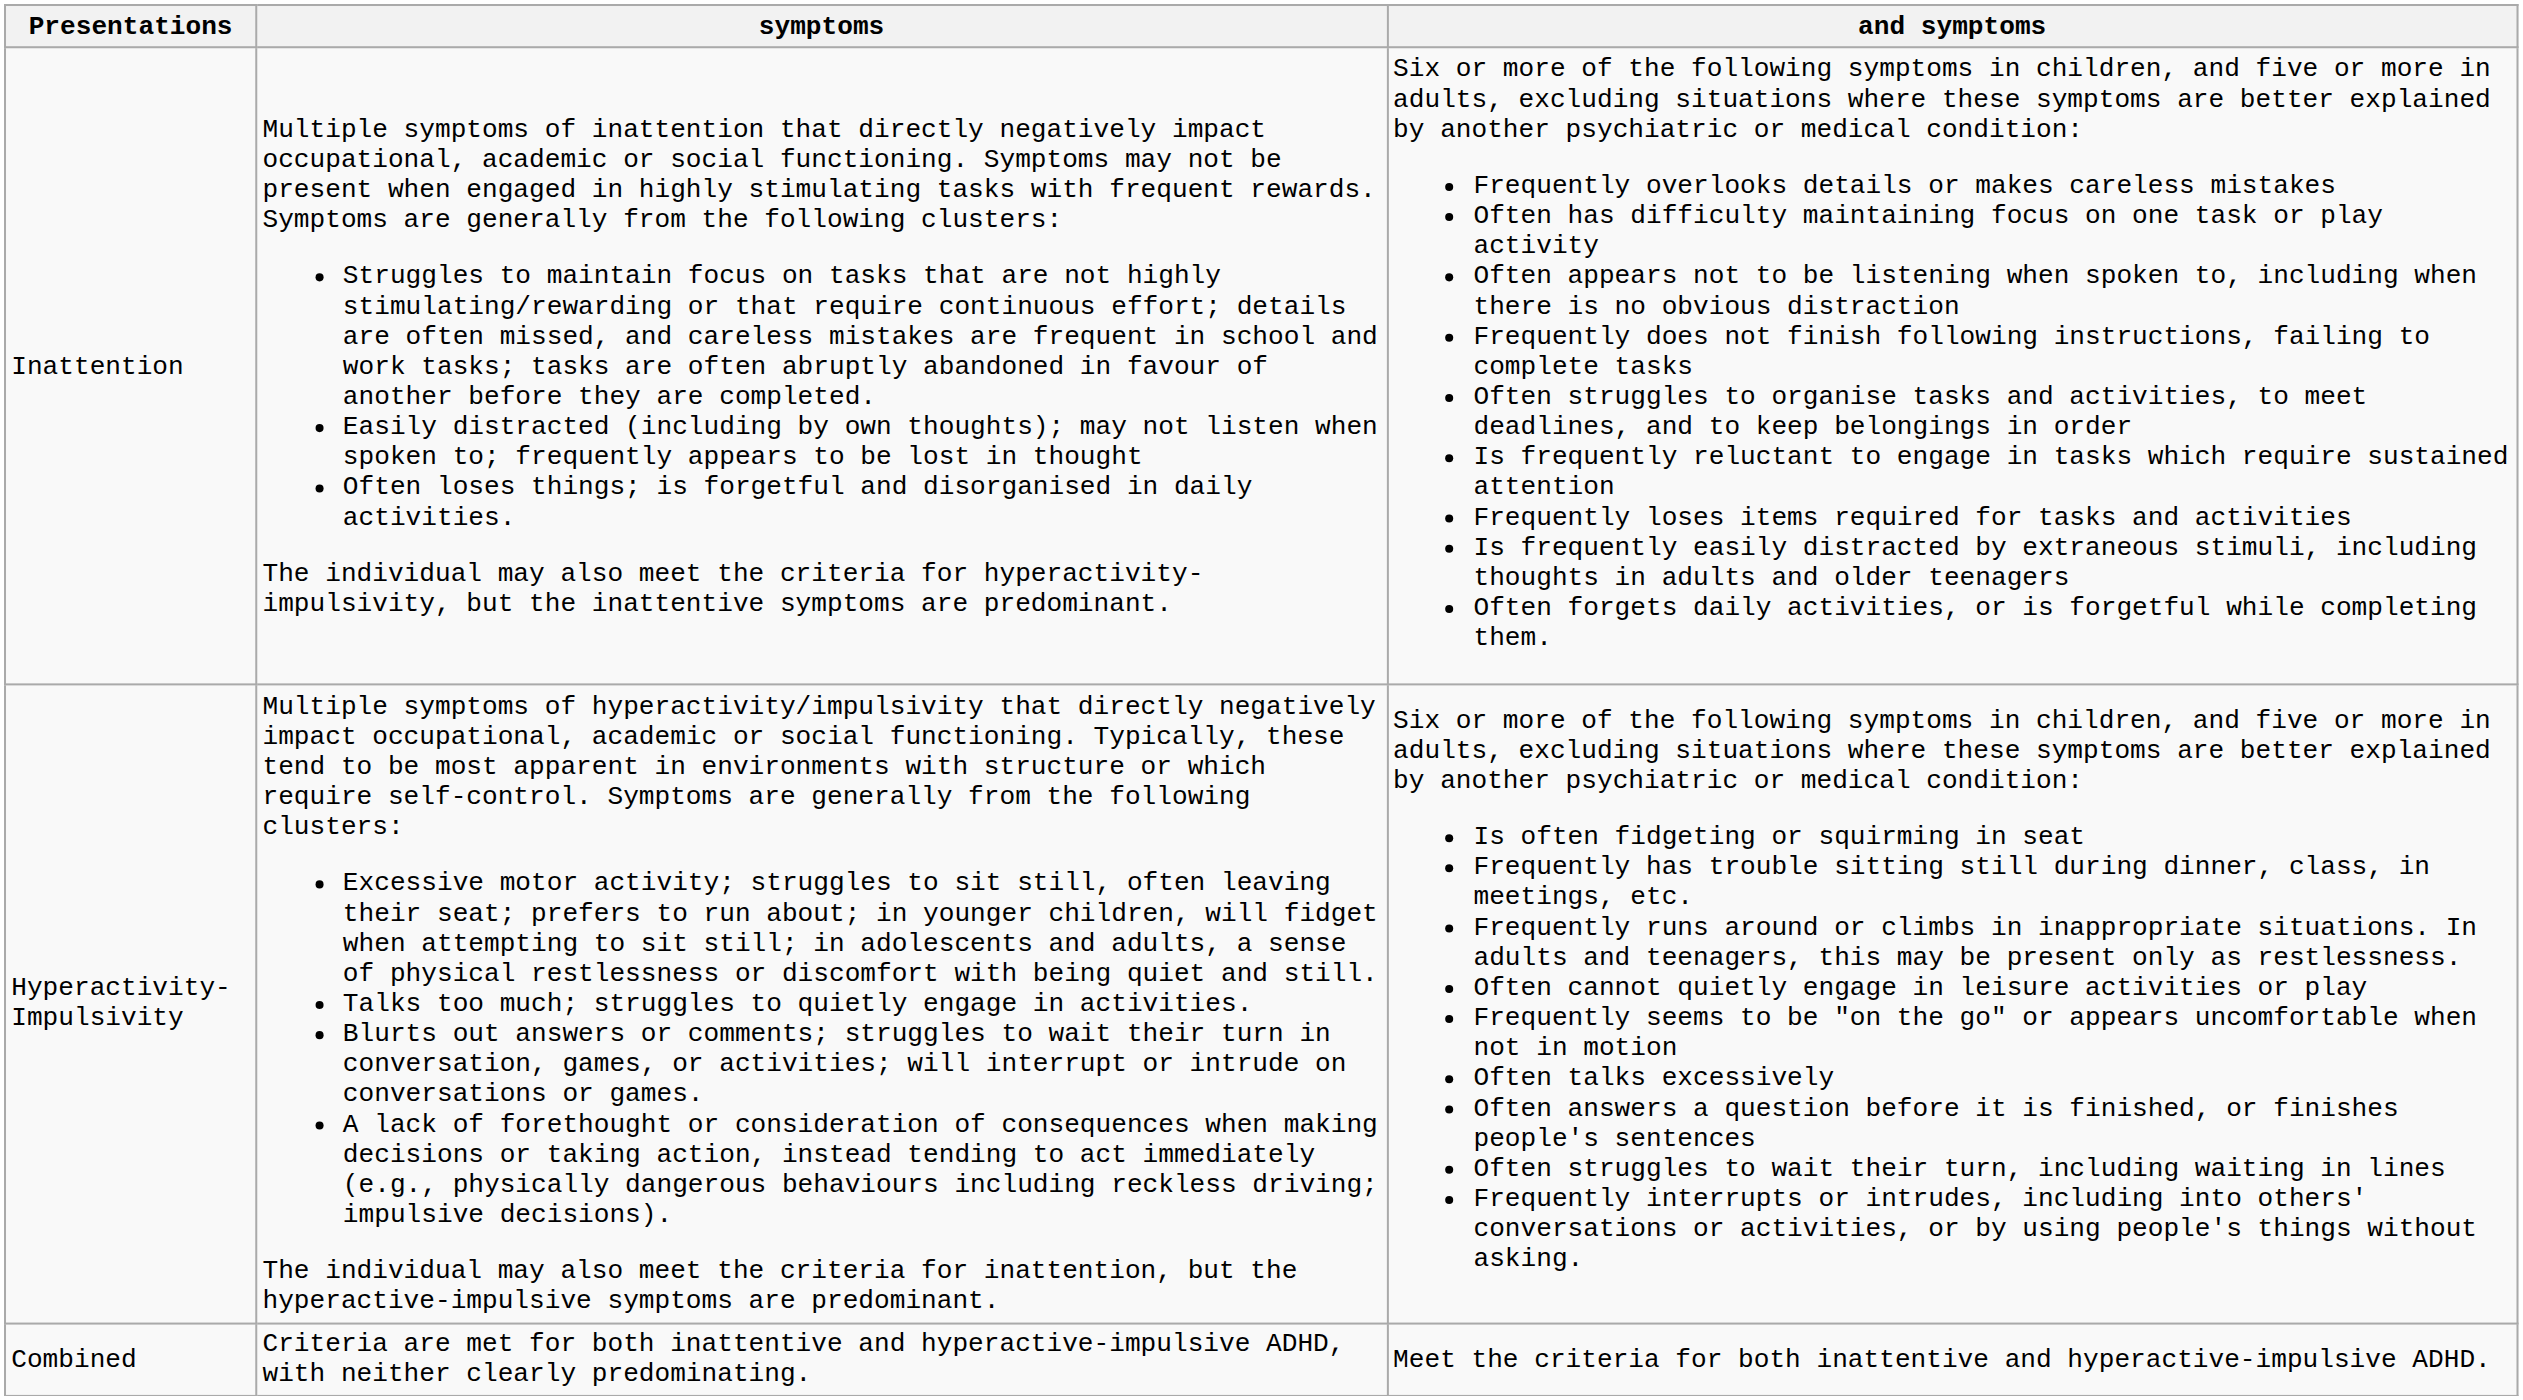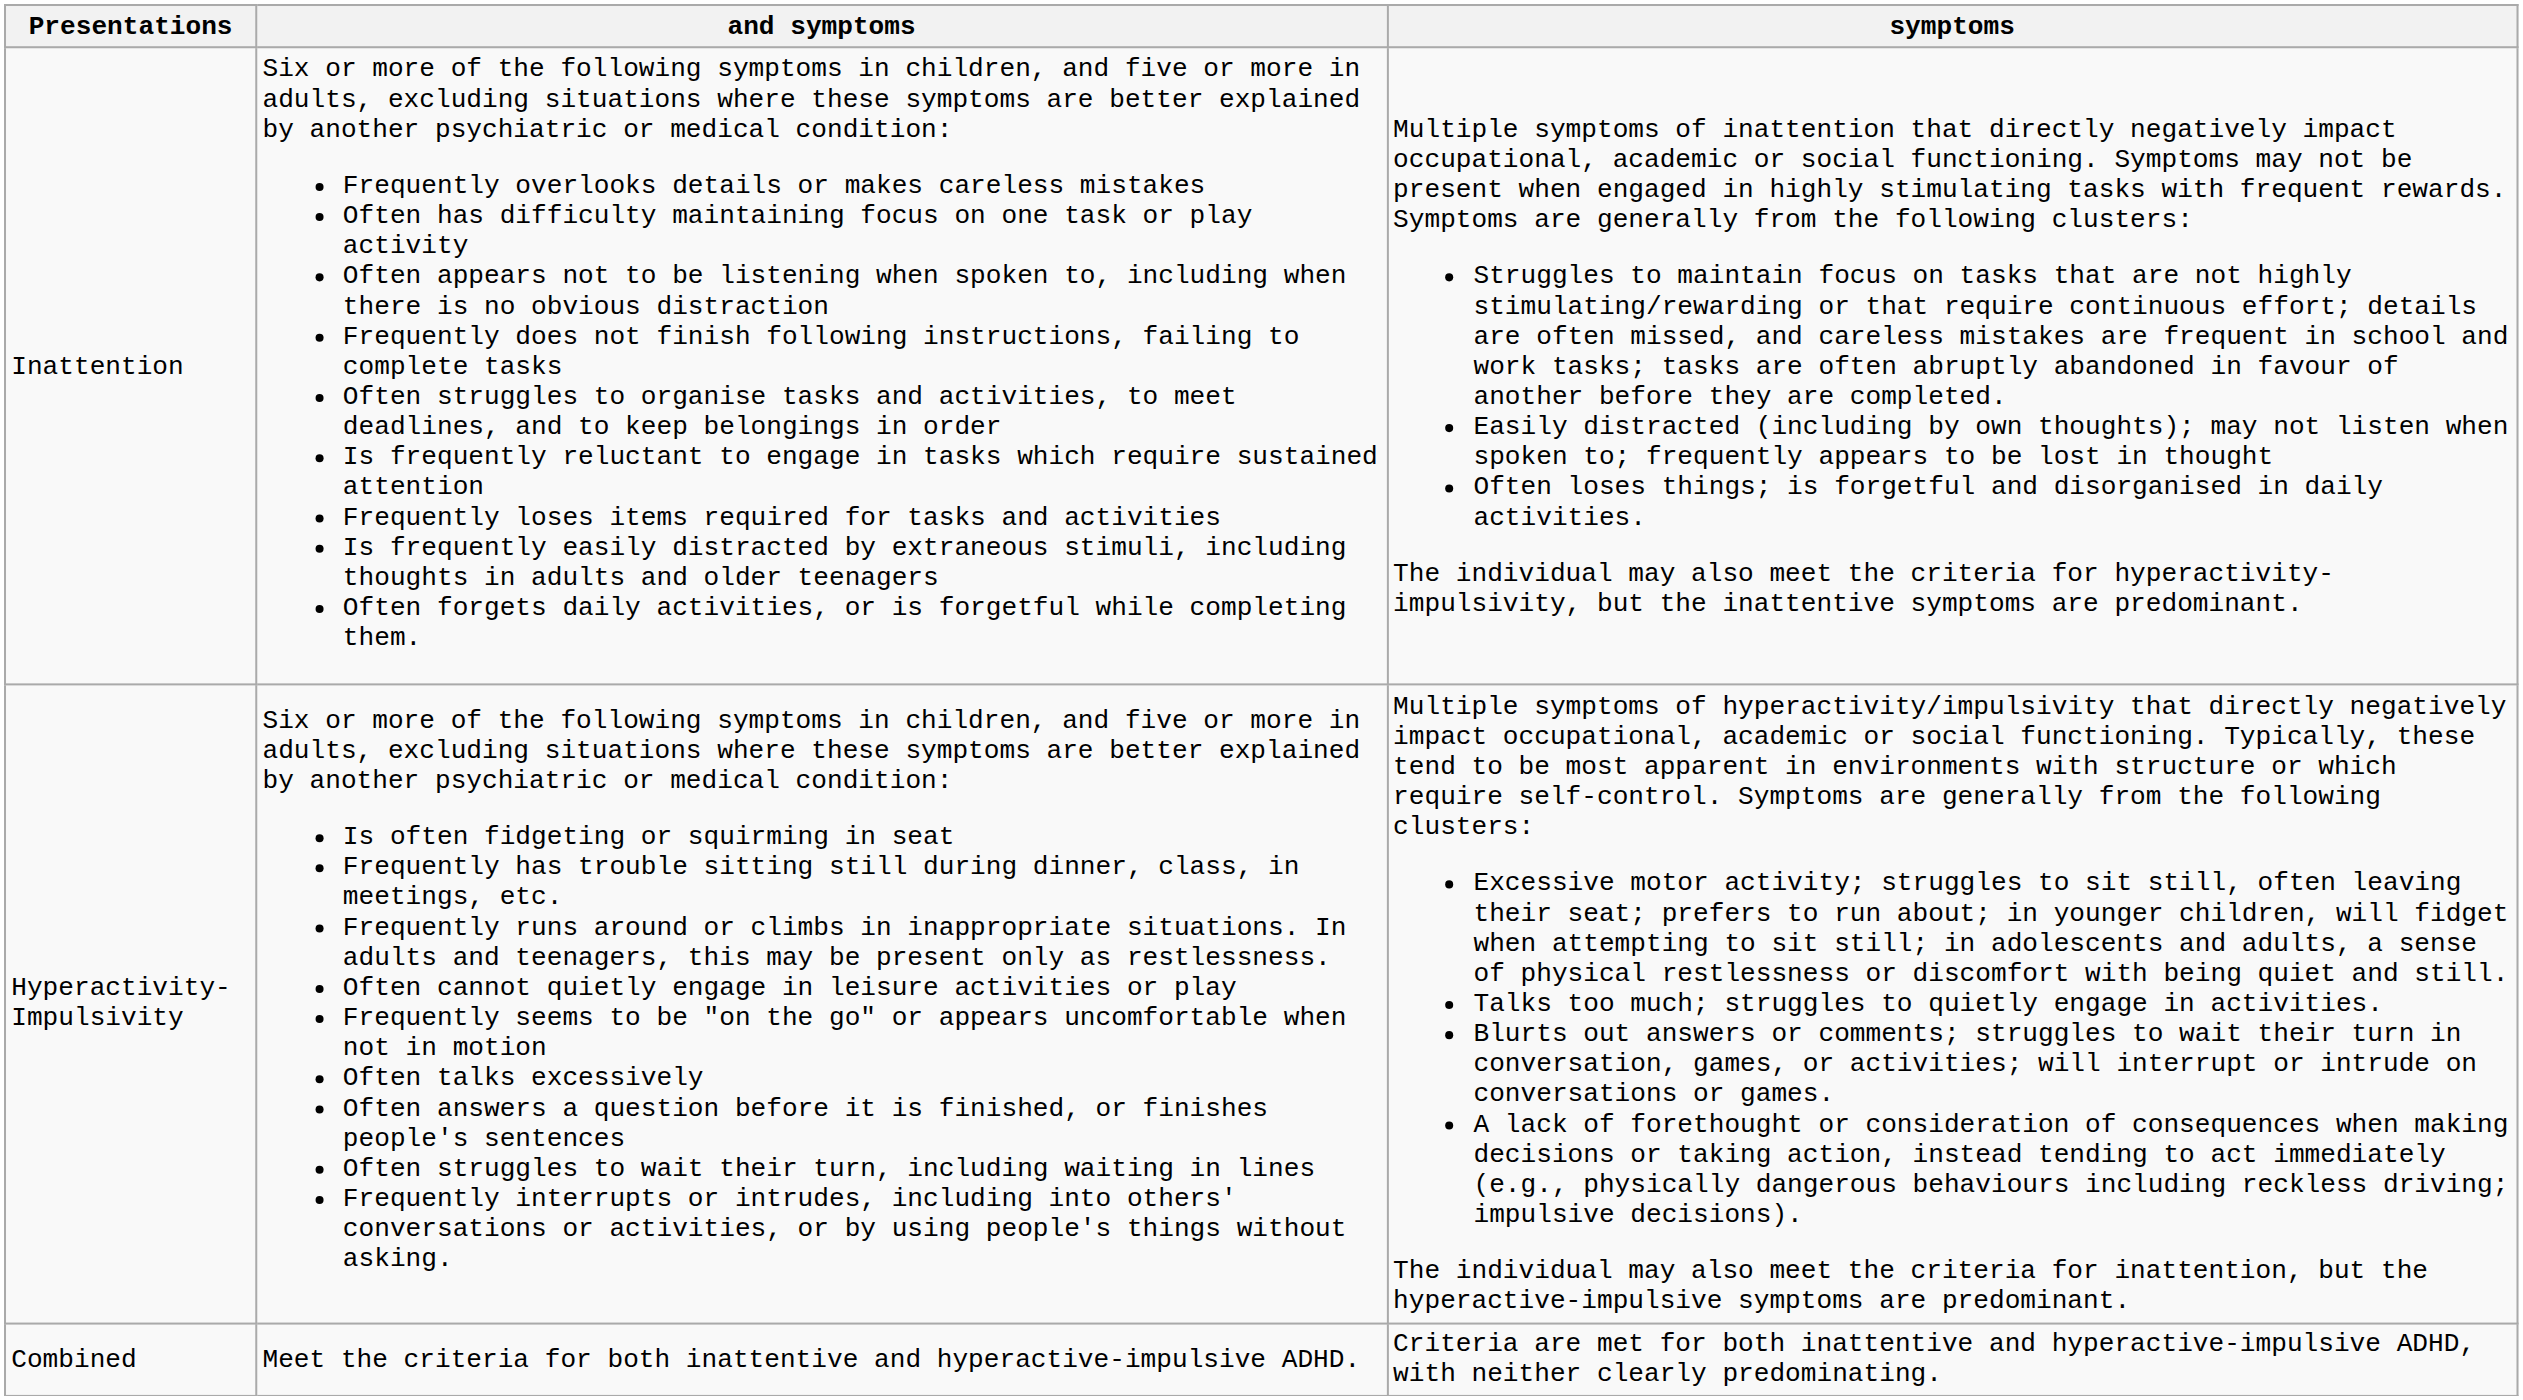 <table class="wikitable">
 <tr>
 <th>Presentations</th>
+<th width=45%> and  symptoms</th>
 <th width=45%> symptoms</th>
-<th width=45%> and  symptoms</th>
 </tr>
 <tr>
 <td>Inattention</td>
+<td>Six or more of the following symptoms in children, and five or more in adults, excluding situations where these symptoms are better explained by another psychiatric or medical condition:<br><ul><li>Frequently overlooks details or makes careless mistakes</li><li>Often has difficulty maintaining focus on one task or play activity</li><li>Often appears not to be listening when spoken to, including when there is no obvious distraction</li><li>Frequently does not finish following instructions, failing to complete tasks</li><li>Often struggles to organise tasks and activities, to meet deadlines, and to keep belongings in order</li><li>Is frequently reluctant to engage in tasks which require sustained attention</li><li>Frequently loses items required for tasks and activities</li><li>Is frequently easily distracted by extraneous stimuli, including thoughts in adults and older teenagers</li><li>Often forgets daily activities, or is forgetful while completing them.</li></ul></td>
 <td>Multiple symptoms of inattention that directly negatively impact occupational, academic or social functioning. Symptoms may not be present when engaged in highly stimulating tasks with frequent rewards. Symptoms are generally from the following clusters:<br><ul><li>Struggles to maintain focus on tasks that are not highly stimulating/rewarding or that require continuous effort; details are often missed, and careless mistakes are frequent in school and work tasks; tasks are often abruptly abandoned in favour of another before they are completed.</li><li>Easily distracted (including by own thoughts); may not listen when spoken to; frequently appears to be lost in thought</li><li>Often loses things; is forgetful and disorganised in daily activities.</li></ul>The individual may also meet the criteria for hyperactivity-impulsivity, but the inattentive symptoms are predominant.</td>
-<td>Six or more of the following symptoms in children, and five or more in adults, excluding situations where these symptoms are better explained by another psychiatric or medical condition:<br><ul><li>Frequently overlooks details or makes careless mistakes</li><li>Often has difficulty maintaining focus on one task or play activity</li><li>Often appears not to be listening when spoken to, including when there is no obvious distraction</li><li>Frequently does not finish following instructions, failing to complete tasks</li><li>Often struggles to organise tasks and activities, to meet deadlines, and to keep belongings in order</li><li>Is frequently reluctant to engage in tasks which require sustained attention</li><li>Frequently loses items required for tasks and activities</li><li>Is frequently easily distracted by extraneous stimuli, including thoughts in adults and older teenagers</li><li>Often forgets daily activities, or is forgetful while completing them.</li></ul></td>
 </tr>
 <tr>
 <td>Hyperactivity-Impulsivity</td>
+<td>Six or more of the following symptoms in children, and five or more in adults, excluding situations where these symptoms are better explained by another psychiatric or medical condition:<br><ul><li>Is often fidgeting or squirming in seat</li><li>Frequently has trouble sitting still during dinner, class, in meetings, etc.</li><li>Frequently runs around or climbs in inappropriate situations. In adults and teenagers, this may be present only as restlessness.</li><li>Often cannot quietly engage in leisure activities or play</li><li>Frequently seems to be "on the go" or appears uncomfortable when not in motion</li><li>Often talks excessively</li><li>Often answers a question before it is finished, or finishes people's sentences</li><li>Often struggles to wait their turn, including waiting in lines</li><li>Frequently interrupts or intrudes, including into others' conversations or activities, or by using people's things without asking.</li></ul></td>
 <td>Multiple symptoms of hyperactivity/impulsivity that directly negatively impact occupational, academic or social functioning. Typically, these tend to be most apparent in environments with structure or which require self-control. Symptoms are generally from the following clusters:<br><ul><li>Excessive motor activity; struggles to sit still, often leaving their seat; prefers to run about; in younger children, will fidget when attempting to sit still; in adolescents and adults, a sense of physical restlessness or discomfort with being quiet and still.</li><li>Talks too much; struggles to quietly engage in activities.</li><li>Blurts out answers or comments; struggles to wait their turn in conversation, games, or activities; will interrupt or intrude on conversations or games.</li><li>A lack of forethought or consideration of consequences when making decisions or taking action, instead tending to act immediately (e.g., physically dangerous behaviours including reckless driving; impulsive decisions).</li></ul>The individual may also meet the criteria for inattention, but the hyperactive-impulsive symptoms are predominant.</td>
-<td>Six or more of the following symptoms in children, and five or more in adults, excluding situations where these symptoms are better explained by another psychiatric or medical condition:<br><ul><li>Is often fidgeting or squirming in seat</li><li>Frequently has trouble sitting still during dinner, class, in meetings, etc.</li><li>Frequently runs around or climbs in inappropriate situations. In adults and teenagers, this may be present only as restlessness.</li><li>Often cannot quietly engage in leisure activities or play</li><li>Frequently seems to be "on the go" or appears uncomfortable when not in motion</li><li>Often talks excessively</li><li>Often answers a question before it is finished, or finishes people's sentences</li><li>Often struggles to wait their turn, including waiting in lines</li><li>Frequently interrupts or intrudes, including into others' conversations or activities, or by using people's things without asking.</li></ul></td>
 </tr>
 <tr>
 <td>Combined</td>
+<td>Meet the criteria for both inattentive and hyperactive-impulsive ADHD.</td>
 <td>Criteria are met for both inattentive and hyperactive-impulsive ADHD, with neither clearly predominating.</td>
-<td>Meet the criteria for both inattentive and hyperactive-impulsive ADHD.</td>
 </tr>
 </table>
